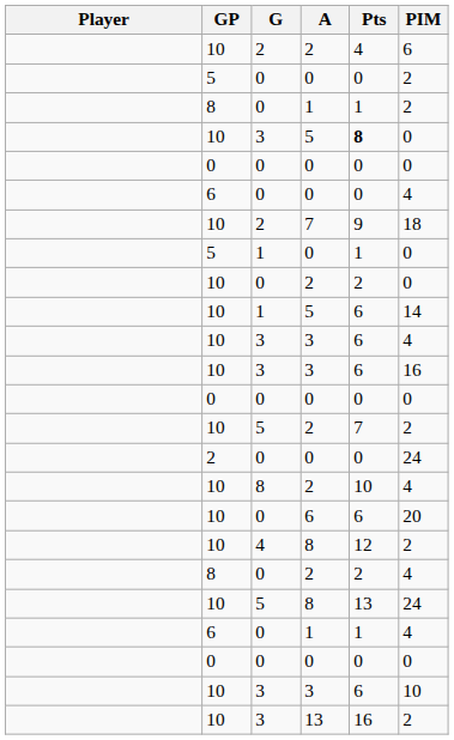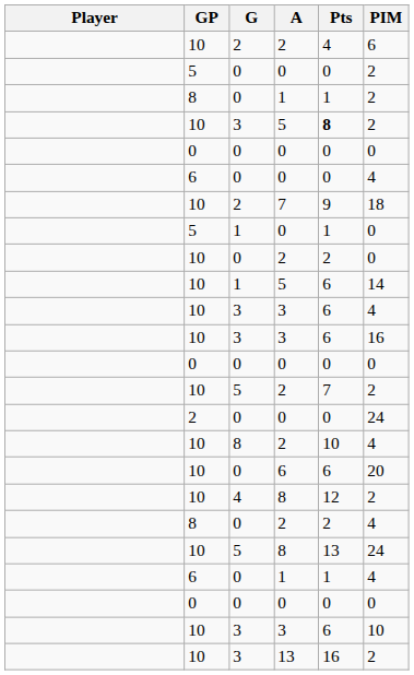 <table class="wikitable sortable">
 <tr align=center>
 <th width="40%">Player</th>
 <th width="10%">GP</th>
 <th width="10%">G</th>
 <th width="10%">A</th>
 <th width="10%">Pts</th>
 <th width="10%">PIM</th>
 </tr>
 <tr>
 <td></td>
 <td>10</td>
 <td>2</td>
 <td>2</td>
 <td>4</td>
 <td>6</td>
 </tr>
 <tr>
 <td></td>
 <td>5</td>
 <td>0</td>
 <td>0</td>
 <td>0</td>
 <td>2</td>
 </tr>
 <tr>
 <td></td>
 <td>8</td>
 <td>0</td>
 <td>1</td>
 <td>1</td>
 <td>2</td>
 </tr>
 <tr>
 <td></td>
 <td>10</td>
 <td>3</td>
 <td>5</td>
 <td><strong>8</strong></td>
-<td>0</td>
+<td>2</td>
 </tr>
 <tr>
 <td></td>
 <td>0</td>
 <td>0</td>
 <td>0</td>
 <td>0</td>
 <td>0</td>
 </tr>
 <tr>
 <td></td>
 <td>6</td>
 <td>0</td>
 <td>0</td>
 <td>0</td>
 <td>4</td>
 </tr>
 <tr>
 <td></td>
 <td>10</td>
 <td>2</td>
 <td>7</td>
 <td>9</td>
 <td>18</td>
 </tr>
 <tr>
 <td></td>
 <td>5</td>
 <td>1</td>
 <td>0</td>
 <td>1</td>
 <td>0</td>
 </tr>
 <tr>
 <td></td>
 <td>10</td>
 <td>0</td>
 <td>2</td>
 <td>2</td>
 <td>0</td>
 </tr>
 <tr>
 <td></td>
 <td>10</td>
 <td>1</td>
 <td>5</td>
 <td>6</td>
 <td>14</td>
 </tr>
 <tr>
 <td></td>
 <td>10</td>
 <td>3</td>
 <td>3</td>
 <td>6</td>
 <td>4</td>
 </tr>
 <tr>
 <td></td>
 <td>10</td>
 <td>3</td>
 <td>3</td>
 <td>6</td>
 <td>16</td>
 </tr>
 <tr>
 <td></td>
 <td>0</td>
 <td>0</td>
 <td>0</td>
 <td>0</td>
 <td>0</td>
 </tr>
 <tr>
 <td></td>
 <td>10</td>
 <td>5</td>
 <td>2</td>
 <td>7</td>
 <td>2</td>
 </tr>
 <tr>
 <td></td>
 <td>2</td>
 <td>0</td>
 <td>0</td>
 <td>0</td>
 <td>24</td>
 </tr>
 <tr>
 <td></td>
 <td>10</td>
 <td>8</td>
 <td>2</td>
 <td>10</td>
 <td>4</td>
 </tr>
 <tr>
 <td></td>
 <td>10</td>
 <td>0</td>
 <td>6</td>
 <td>6</td>
 <td>20</td>
 </tr>
 <tr>
 <td></td>
 <td>10</td>
 <td>4</td>
 <td>8</td>
 <td>12</td>
 <td>2</td>
 </tr>
 <tr>
 <td></td>
 <td>8</td>
 <td>0</td>
 <td>2</td>
 <td>2</td>
 <td>4</td>
 </tr>
 <tr>
 <td></td>
 <td>10</td>
 <td>5</td>
 <td>8</td>
 <td>13</td>
 <td>24</td>
 </tr>
 <tr>
 <td></td>
 <td>6</td>
 <td>0</td>
 <td>1</td>
 <td>1</td>
 <td>4</td>
 </tr>
 <tr>
 <td></td>
 <td>0</td>
 <td>0</td>
 <td>0</td>
 <td>0</td>
 <td>0</td>
 </tr>
 <tr>
 <td></td>
 <td>10</td>
 <td>3</td>
 <td>3</td>
 <td>6</td>
 <td>10</td>
 </tr>
 <tr>
 <td></td>
 <td>10</td>
 <td>3</td>
 <td>13</td>
 <td>16</td>
 <td>2</td>
 </tr>
 </table>
